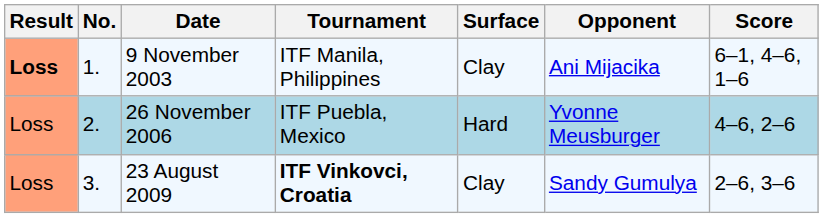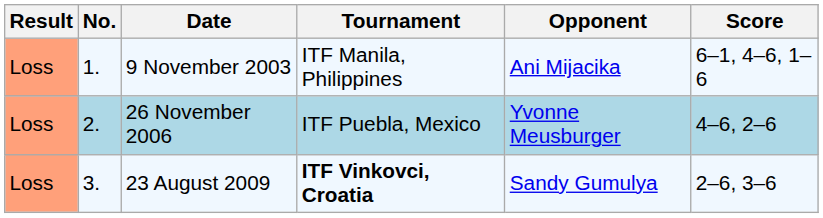 <table class=wikitable style=font-size:97%>
 <tr>
 <th>Result</th>
 <th>No.</th>
 <th>Date</th>
 <th>Tournament</th>
-<th>Surface</th>
 <th>Opponent</th>
 <th>Score</th>
 </tr>
 <tr style="background:#f0f8ff;">
-<td bgcolor=#FFA07A><strong>Loss</strong></td>
+<td bgcolor=#FFA07A>Loss</td>
 <td>1.</td>
 <td>9 November 2003</td>
 <td>ITF Manila, Philippines</td>
-<td>Clay</td>
 <td> <a href='#'>Ani Mijacika</a></td>
 <td>6–1, 4–6, 1–6</td>
 </tr>
 <tr style="background:lightblue;">
 <td bgcolor=#FFA07A>Loss</td>
 <td>2.</td>
 <td>26 November 2006</td>
 <td>ITF Puebla, Mexico</td>
-<td>Hard</td>
 <td> <a href='#'>Yvonne Meusburger</a></td>
 <td>4–6, 2–6</td>
 </tr>
 <tr style="background:#f0f8ff;">
 <td bgcolor=#FFA07A>Loss</td>
 <td>3.</td>
 <td>23 August 2009</td>
 <td><strong>ITF Vinkovci, Croatia</strong></td>
-<td>Clay</td>
 <td> <a href='#'>Sandy Gumulya</a></td>
 <td>2–6, 3–6</td>
 </tr>
 </table>
